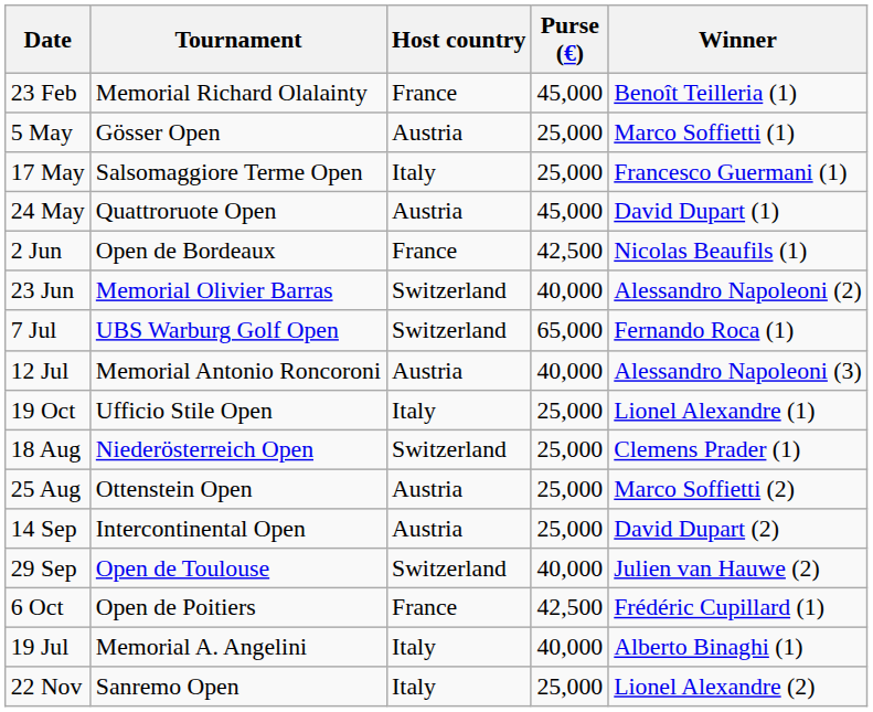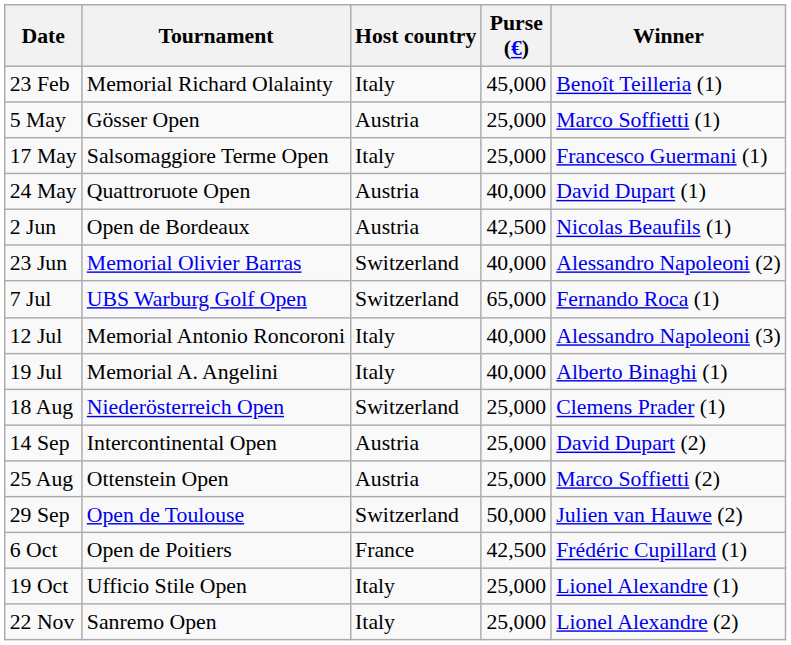 <table class="wikitable" style="font-size:95%;">
 <tr>
 <th>Date</th>
 <th>Tournament</th>
 <th>Host country</th>
 <th>Purse<br>(<a href='#'>€</a>)</th>
 <th>Winner</th>
 </tr>
 <tr>
 <td>23 Feb</td>
 <td>Memorial Richard Olalainty</td>
-<td>France</td>
+<td>Italy</td>
 <td align=right>45,000</td>
 <td> <a href='#'>Benoît Teilleria</a> (1)</td>
 </tr>
 <tr>
 <td>5 May</td>
 <td>Gösser Open</td>
 <td>Austria</td>
 <td align=right>25,000</td>
 <td> <a href='#'>Marco Soffietti</a> (1)</td>
 </tr>
 <tr>
 <td>17 May</td>
 <td>Salsomaggiore Terme Open</td>
 <td>Italy</td>
 <td align=right>25,000</td>
 <td> <a href='#'>Francesco Guermani</a> (1)</td>
 </tr>
 <tr>
 <td>24 May</td>
 <td>Quattroruote Open</td>
 <td>Austria</td>
-<td align=right>45,000</td>
+<td align=right>40,000</td>
 <td> <a href='#'>David Dupart</a> (1)</td>
 </tr>
 <tr>
 <td>2 Jun</td>
 <td>Open de Bordeaux</td>
-<td>France</td>
+<td>Austria</td>
 <td align=right>42,500</td>
 <td> <a href='#'>Nicolas Beaufils</a> (1)</td>
 </tr>
 <tr>
 <td>23 Jun</td>
 <td><a href='#'>Memorial Olivier Barras</a></td>
 <td>Switzerland</td>
 <td align=right>40,000</td>
 <td> <a href='#'>Alessandro Napoleoni</a> (2)</td>
 </tr>
 <tr>
 <td>7 Jul</td>
 <td><a href='#'>UBS Warburg Golf Open</a></td>
 <td>Switzerland</td>
 <td align=right>65,000</td>
 <td> <a href='#'>Fernando Roca</a> (1)</td>
 </tr>
 <tr>
 <td>12 Jul</td>
 <td>Memorial Antonio Roncoroni</td>
-<td>Austria</td>
+<td>Italy</td>
 <td align=right>40,000</td>
 <td> <a href='#'>Alessandro Napoleoni</a> (3)</td>
 </tr>
 <tr>
-<td>19 Oct</td>
-<td>Ufficio Stile Open</td>
+<td>19 Jul</td>
+<td>Memorial A. Angelini</td>
 <td>Italy</td>
-<td align=right>25,000</td>
-<td> <a href='#'>Lionel Alexandre</a> (1)</td>
+<td align=right>40,000</td>
+<td> <a href='#'>Alberto Binaghi</a> (1)</td>
 </tr>
 <tr>
 <td>18 Aug</td>
 <td><a href='#'>Niederösterreich Open</a></td>
 <td>Switzerland</td>
 <td align=right>25,000</td>
 <td> <a href='#'>Clemens Prader</a> (1)</td>
 </tr>
 <tr>
+<td>14 Sep</td>
+<td>Intercontinental Open</td>
+<td>Austria</td>
+<td align=right>25,000</td>
+<td> <a href='#'>David Dupart</a> (2)</td>
+</tr>
+<tr>
 <td>25 Aug</td>
 <td>Ottenstein Open</td>
 <td>Austria</td>
 <td align=right>25,000</td>
 <td> <a href='#'>Marco Soffietti</a> (2)</td>
 </tr>
 <tr>
-<td>14 Sep</td>
-<td>Intercontinental Open</td>
-<td>Austria</td>
-<td align=right>25,000</td>
-<td> <a href='#'>David Dupart</a> (2)</td>
-</tr>
-<tr>
 <td>29 Sep</td>
 <td><a href='#'>Open de Toulouse</a></td>
 <td>Switzerland</td>
-<td align=right>40,000</td>
+<td align=right>50,000</td>
 <td> <a href='#'>Julien van Hauwe</a> (2)</td>
 </tr>
 <tr>
 <td>6 Oct</td>
 <td>Open de Poitiers</td>
 <td>France</td>
 <td align=right>42,500</td>
 <td> <a href='#'>Frédéric Cupillard</a> (1)</td>
 </tr>
 <tr>
-<td>19 Jul</td>
-<td>Memorial A. Angelini</td>
+<td>19 Oct</td>
+<td>Ufficio Stile Open</td>
 <td>Italy</td>
-<td align=right>40,000</td>
-<td> <a href='#'>Alberto Binaghi</a> (1)</td>
+<td align=right>25,000</td>
+<td> <a href='#'>Lionel Alexandre</a> (1)</td>
 </tr>
 <tr>
 <td>22 Nov</td>
 <td>Sanremo Open</td>
 <td>Italy</td>
 <td align=right>25,000</td>
 <td> <a href='#'>Lionel Alexandre</a> (2)</td>
 </tr>
 </table>
